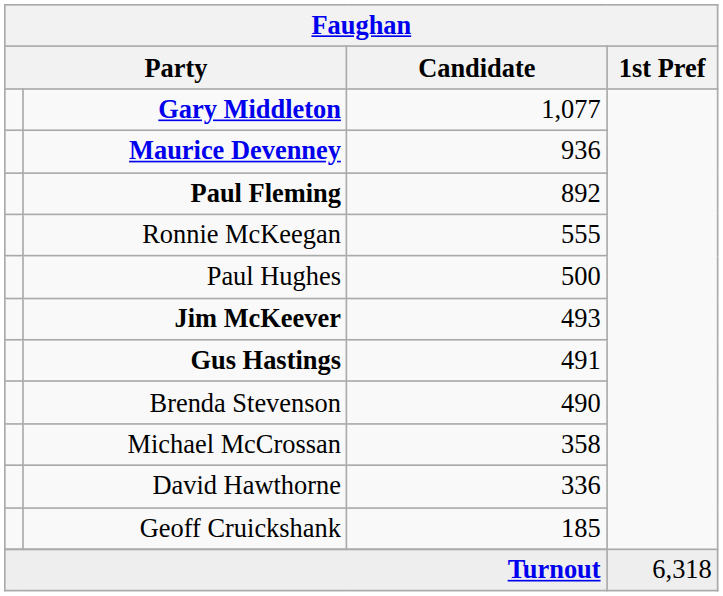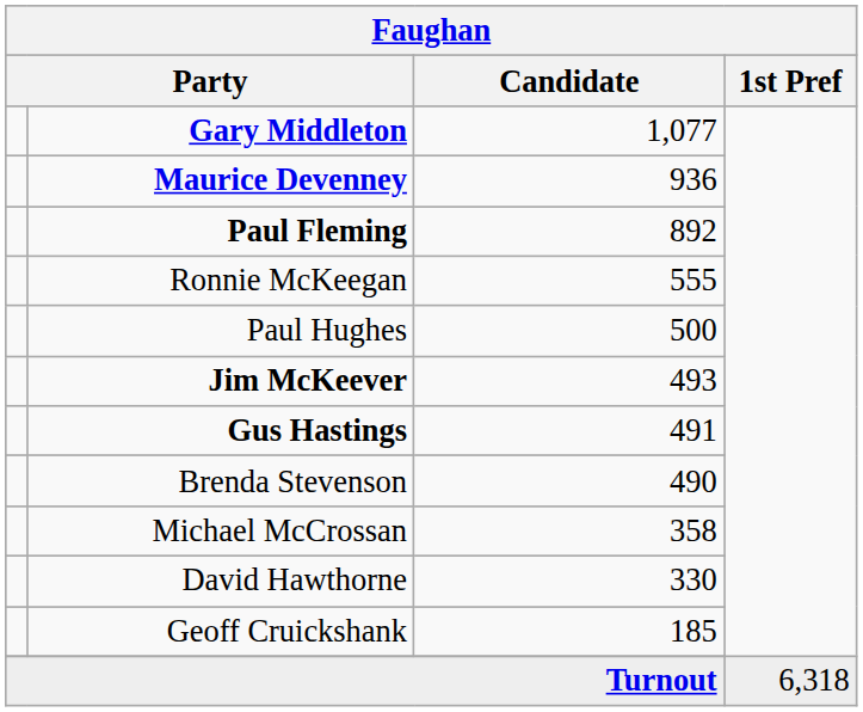 <table class="wikitable">
 <tr>
 <th colspan="4" align="center"><a href='#'>Faughan</a></th>
 </tr>
 <tr>
 <th colspan="2" align="center" width=200>Party</th>
 <th width=150>Candidate</th>
 <th width=60>1st Pref</th>
 </tr>
 <tr>
 <td></td>
 <td align="right"><strong><a href='#'>Gary Middleton</a></strong></td>
 <td align="right">1,077</td>
 </tr>
 <tr>
 <td></td>
 <td align="right"><strong><a href='#'>Maurice Devenney</a></strong></td>
 <td align="right">936</td>
 </tr>
 <tr>
 <td></td>
 <td align="right"><strong>Paul Fleming</strong></td>
 <td align="right">892</td>
 </tr>
 <tr>
 <td></td>
 <td align="right">Ronnie McKeegan</td>
 <td align="right">555</td>
 </tr>
 <tr>
 <td></td>
 <td align="right">Paul Hughes</td>
 <td align="right">500</td>
 </tr>
 <tr>
 <td></td>
 <td align="right"><strong>Jim McKeever</strong></td>
 <td align="right">493</td>
 </tr>
 <tr>
 <td></td>
 <td align="right"><strong>Gus Hastings</strong></td>
 <td align="right">491</td>
 </tr>
 <tr>
 <td></td>
 <td align="right">Brenda Stevenson</td>
 <td align="right">490</td>
 </tr>
 <tr>
 <td></td>
 <td align="right">Michael McCrossan</td>
 <td align="right">358</td>
 </tr>
 <tr>
 <td></td>
 <td align="right">David Hawthorne</td>
-<td align="right">336</td>
+<td align="right">330</td>
 </tr>
 <tr>
 <td></td>
 <td align="right">Geoff Cruickshank</td>
 <td align="right">185</td>
 </tr>
 <tr>
 </tr>
 <tr bgcolor="EEEEEE">
 <td colspan=3 align="right"><strong><a href='#'>Turnout</a></strong></td>
 <td align="right">6,318</td>
 </tr>
 </table>
